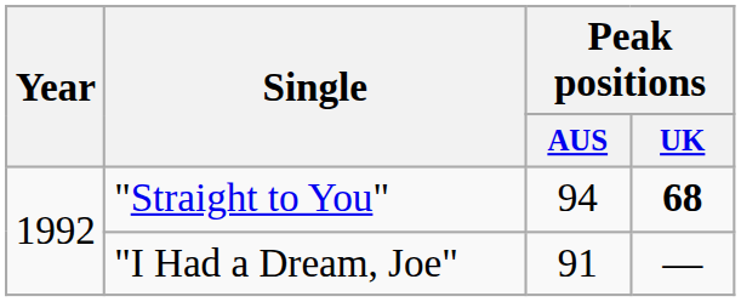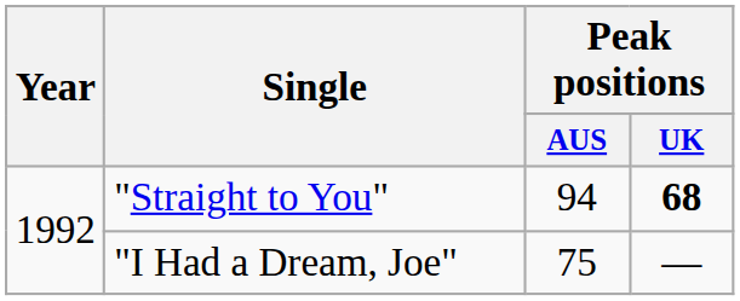 <table class="wikitable">
 <tr>
 <th rowspan="2">Year</th>
 <th rowspan="2" style="width:160px;">Single</th>
 <th colspan="3">Peak positions</th>
 </tr>
 <tr>
 <th style="width:3em;font-size:75%"><a href='#'>AUS</a><br></th>
 <th style="width:3em;font-size:75%"><a href='#'>UK</a><br></th>
 </tr>
 <tr>
 <td rowspan="2">1992</td>
 <td>"<a href='#'>Straight to You</a>"</td>
 <td style="text-align:center;">94</td>
 <td style="text-align:center;"><strong>68</strong></td>
 </tr>
 <tr>
 <td>"I Had a Dream, Joe"</td>
-<td style="text-align:center;">91</td>
+<td style="text-align:center;">75</td>
 <td style="text-align:center;">—</td>
 </tr>
 </table>
